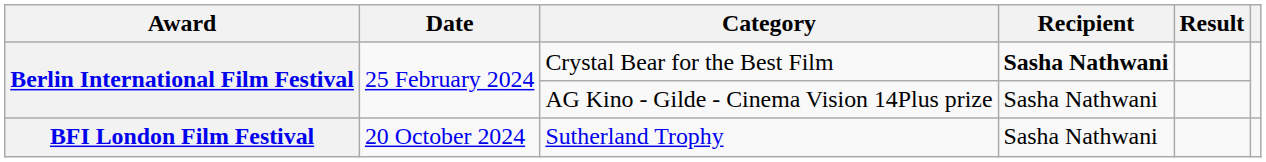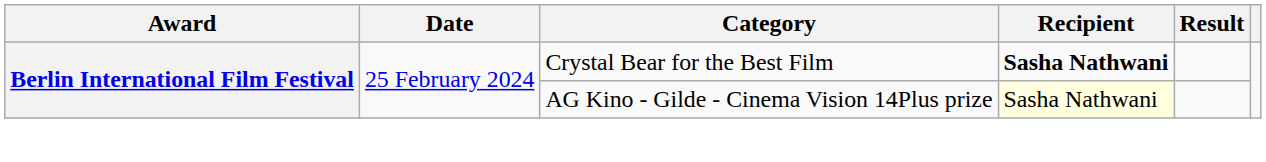 <table class="wikitable sortable plainrowheaders">
 <tr>
 <th>Award</th>
 <th>Date</th>
 <th>Category</th>
 <th>Recipient</th>
 <th>Result</th>
 <th></th>
 </tr>
 <tr>
 <th scope="row" rowspan="2"><a href='#'>Berlin International Film Festival</a></th>
 <td rowspan="2"><a href='#'>25 February 2024</a></td>
 <td>Crystal Bear for the Best Film</td>
 <td><strong>Sasha Nathwani</strong></td>
 <td></td>
 <td align="center" rowspan="2"></td>
 </tr>
 <tr>
 <td>AG Kino - Gilde - Cinema Vision 14Plus prize</td>
-<td>Sasha Nathwani</td>
+<td style="background: lightyellow;">Sasha Nathwani</td>
 <td></td>
 </tr>
-<tr>
-<th scope="row"><a href='#'>BFI London Film Festival</a></th>
-<td><a href='#'>20 October 2024</a></td>
-<td><a href='#'>Sutherland Trophy</a></td>
-<td>Sasha Nathwani</td>
-<td></td>
-<td align="center"></td>
-</tr>
 </table>
